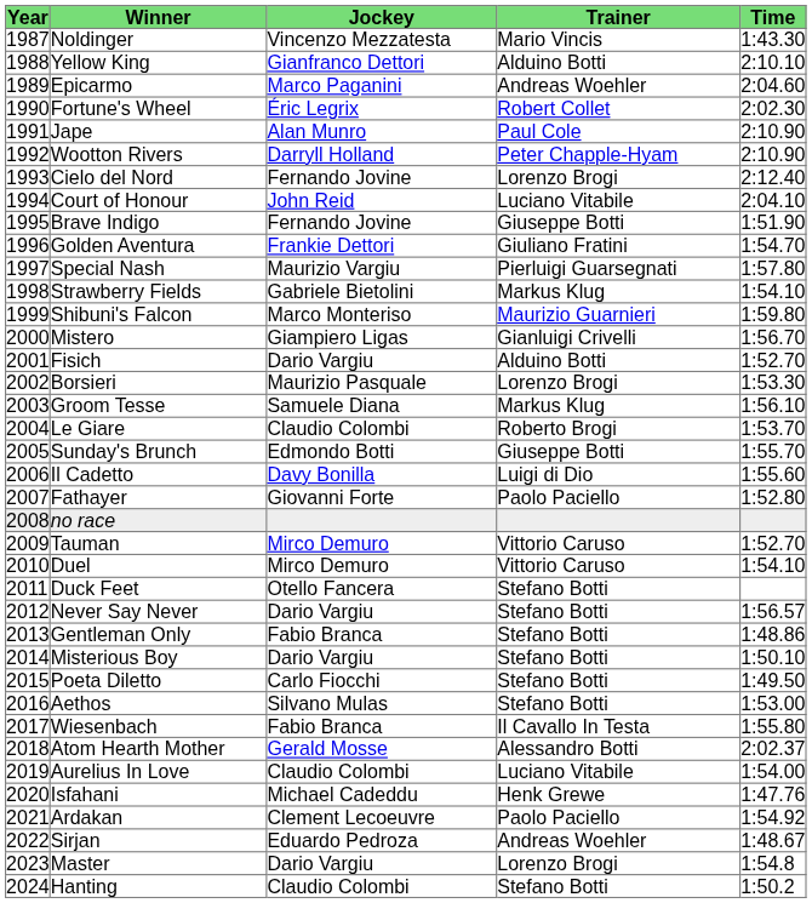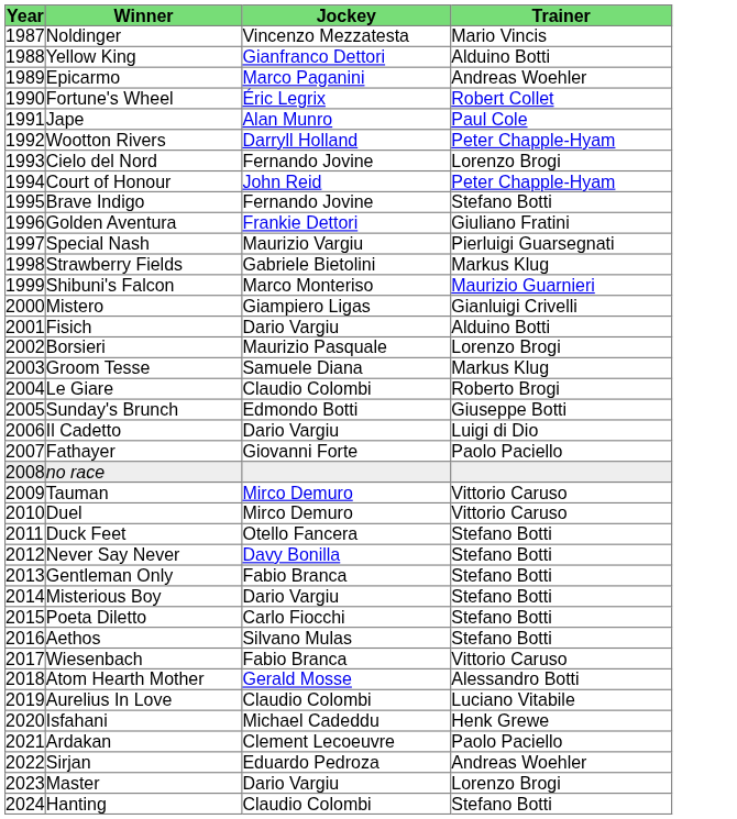 <table class = "sortable" | border="1" cellpadding="0" style="border-collapse: collapse; font-size:90%">
 <tr bgcolor="#77dd77" align="center">
 <th>Year</th>
 <th>Winner</th>
 <th>Jockey</th>
 <th>Trainer</th>
-<th>Time</th>
 </tr>
 <tr>
 <td>1987</td>
 <td width=160px>Noldinger</td>
 <td width=170px>Vincenzo Mezzatesta</td>
 <td width=180px>Mario Vincis</td>
-<td>1:43.30</td>
 </tr>
 <tr>
 <td>1988</td>
 <td>Yellow King</td>
 <td><a href='#'>Gianfranco Dettori</a></td>
 <td>Alduino Botti</td>
-<td>2:10.10</td>
 </tr>
 <tr>
 <td>1989</td>
 <td>Epicarmo</td>
 <td><a href='#'>Marco Paganini</a></td>
 <td>Andreas Woehler</td>
-<td>2:04.60</td>
 </tr>
 <tr>
 <td>1990</td>
 <td>Fortune's Wheel</td>
 <td><a href='#'>Éric Legrix</a></td>
 <td><a href='#'>Robert Collet</a></td>
-<td>2:02.30</td>
 </tr>
 <tr>
 <td>1991</td>
 <td>Jape</td>
 <td><a href='#'>Alan Munro</a></td>
 <td><a href='#'>Paul Cole</a></td>
-<td>2:10.90</td>
 </tr>
 <tr>
 <td>1992</td>
 <td>Wootton Rivers</td>
 <td><a href='#'>Darryll Holland</a></td>
 <td><a href='#'>Peter Chapple-Hyam</a></td>
-<td>2:10.90</td>
 </tr>
 <tr>
 <td>1993</td>
 <td>Cielo del Nord</td>
 <td>Fernando Jovine</td>
 <td>Lorenzo Brogi</td>
-<td>2:12.40</td>
 </tr>
 <tr>
 <td>1994</td>
 <td>Court of Honour</td>
 <td><a href='#'>John Reid</a></td>
-<td>Luciano Vitabile</td>
-<td>2:04.10</td>
+<td><a href='#'>Peter Chapple-Hyam</a></td>
 </tr>
 <tr>
 <td>1995</td>
 <td>Brave Indigo</td>
 <td>Fernando Jovine</td>
-<td>Giuseppe Botti</td>
-<td>1:51.90</td>
+<td>Stefano Botti</td>
 </tr>
 <tr>
 <td>1996</td>
 <td>Golden Aventura</td>
 <td><a href='#'>Frankie Dettori</a></td>
 <td>Giuliano Fratini</td>
-<td>1:54.70</td>
 </tr>
 <tr>
 <td>1997</td>
 <td>Special Nash</td>
 <td>Maurizio Vargiu</td>
 <td>Pierluigi Guarsegnati</td>
-<td>1:57.80</td>
 </tr>
 <tr>
 <td>1998</td>
 <td>Strawberry Fields</td>
 <td>Gabriele Bietolini</td>
 <td>Markus Klug</td>
-<td>1:54.10</td>
 </tr>
 <tr>
 <td>1999</td>
 <td>Shibuni's Falcon</td>
 <td>Marco Monteriso</td>
 <td><a href='#'>Maurizio Guarnieri</a></td>
-<td>1:59.80</td>
 </tr>
 <tr>
 <td>2000</td>
 <td>Mistero</td>
 <td>Giampiero Ligas</td>
 <td>Gianluigi Crivelli</td>
-<td>1:56.70</td>
 </tr>
 <tr>
 <td>2001</td>
 <td>Fisich</td>
 <td>Dario Vargiu</td>
 <td>Alduino Botti</td>
-<td>1:52.70</td>
 </tr>
 <tr>
 <td>2002</td>
 <td>Borsieri</td>
 <td>Maurizio Pasquale</td>
 <td>Lorenzo Brogi</td>
-<td>1:53.30</td>
 </tr>
 <tr>
 <td>2003</td>
 <td>Groom Tesse</td>
 <td>Samuele Diana</td>
 <td>Markus Klug</td>
-<td>1:56.10</td>
 </tr>
 <tr>
 <td>2004</td>
 <td>Le Giare </td>
 <td>Claudio Colombi</td>
 <td>Roberto Brogi</td>
-<td>1:53.70</td>
 </tr>
 <tr>
 <td>2005</td>
 <td>Sunday's Brunch</td>
 <td>Edmondo Botti</td>
 <td>Giuseppe Botti</td>
-<td>1:55.70</td>
 </tr>
 <tr>
 <td>2006</td>
 <td>Il Cadetto</td>
-<td><a href='#'>Davy Bonilla</a></td>
+<td>Dario Vargiu</td>
 <td>Luigi di Dio</td>
-<td>1:55.60</td>
 </tr>
 <tr>
 <td>2007</td>
 <td>Fathayer</td>
 <td>Giovanni Forte</td>
 <td>Paolo Paciello</td>
-<td>1:52.80</td>
 </tr>
 <tr bgcolor="#eeeeee">
 <td>2008</td>
 <td><em>no race</em> </td>
-<td></td>
 <td></td>
 <td></td>
 </tr>
 <tr>
 <td>2009</td>
 <td>Tauman</td>
 <td><a href='#'>Mirco Demuro</a></td>
 <td>Vittorio Caruso</td>
-<td>1:52.70</td>
 </tr>
 <tr>
 <td>2010</td>
 <td>Duel</td>
 <td>Mirco Demuro</td>
 <td>Vittorio Caruso</td>
-<td>1:54.10</td>
 </tr>
 <tr>
 <td>2011</td>
 <td>Duck Feet</td>
 <td>Otello Fancera</td>
 <td>Stefano Botti</td>
-<td></td>
 </tr>
 <tr>
 <td>2012</td>
 <td>Never Say Never</td>
-<td>Dario Vargiu</td>
+<td><a href='#'>Davy Bonilla</a></td>
 <td>Stefano Botti</td>
-<td>1:56.57</td>
 </tr>
 <tr>
 <td>2013</td>
 <td>Gentleman Only </td>
 <td>Fabio Branca</td>
 <td>Stefano Botti</td>
-<td>1:48.86</td>
 </tr>
 <tr>
 <td>2014</td>
 <td>Misterious Boy</td>
 <td>Dario Vargiu</td>
 <td>Stefano Botti</td>
-<td>1:50.10</td>
 </tr>
 <tr>
 <td>2015</td>
 <td>Poeta Diletto</td>
 <td>Carlo Fiocchi</td>
 <td>Stefano Botti</td>
-<td>1:49.50</td>
 </tr>
 <tr>
 <td>2016</td>
 <td>Aethos</td>
 <td>Silvano Mulas</td>
 <td>Stefano Botti</td>
-<td>1:53.00</td>
 </tr>
 <tr>
 <td>2017</td>
 <td>Wiesenbach </td>
 <td>Fabio Branca</td>
-<td>Il Cavallo In Testa</td>
-<td>1:55.80</td>
+<td>Vittorio Caruso</td>
 </tr>
 <tr>
 <td>2018</td>
 <td>Atom Hearth Mother</td>
 <td><a href='#'>Gerald Mosse</a></td>
 <td>Alessandro Botti</td>
-<td>2:02.37</td>
 </tr>
 <tr>
 <td>2019</td>
 <td>Aurelius In Love</td>
 <td>Claudio Colombi</td>
 <td>Luciano Vitabile</td>
-<td>1:54.00</td>
 </tr>
 <tr>
 <td>2020</td>
 <td>Isfahani </td>
 <td>Michael Cadeddu</td>
 <td>Henk Grewe</td>
-<td>1:47.76</td>
 </tr>
 <tr>
 <td>2021</td>
 <td>Ardakan</td>
 <td>Clement Lecoeuvre</td>
 <td>Paolo Paciello</td>
-<td>1:54.92</td>
 </tr>
 <tr>
 <td>2022</td>
 <td>Sirjan</td>
 <td>Eduardo Pedroza</td>
 <td>Andreas Woehler</td>
-<td>1:48.67</td>
 </tr>
 <tr>
 <td>2023</td>
 <td>Master</td>
 <td>Dario Vargiu</td>
 <td>Lorenzo Brogi</td>
-<td>1:54.8</td>
 </tr>
 <tr>
 <td>2024</td>
 <td>Hanting</td>
 <td>Claudio Colombi</td>
 <td>Stefano Botti</td>
-<td>1:50.2</td>
 </tr>
 </table>
